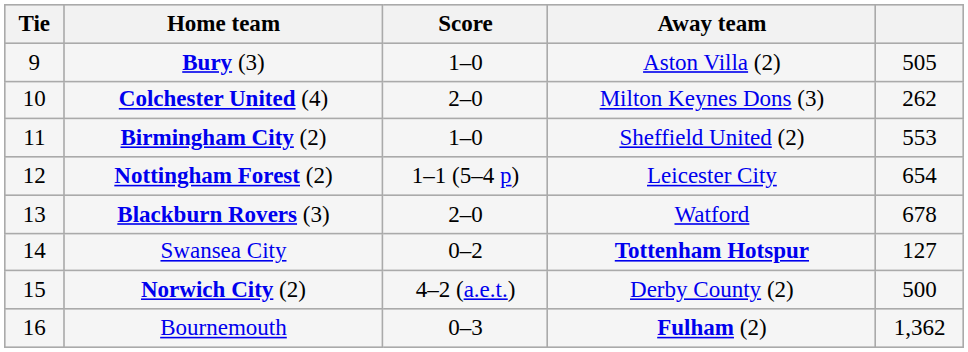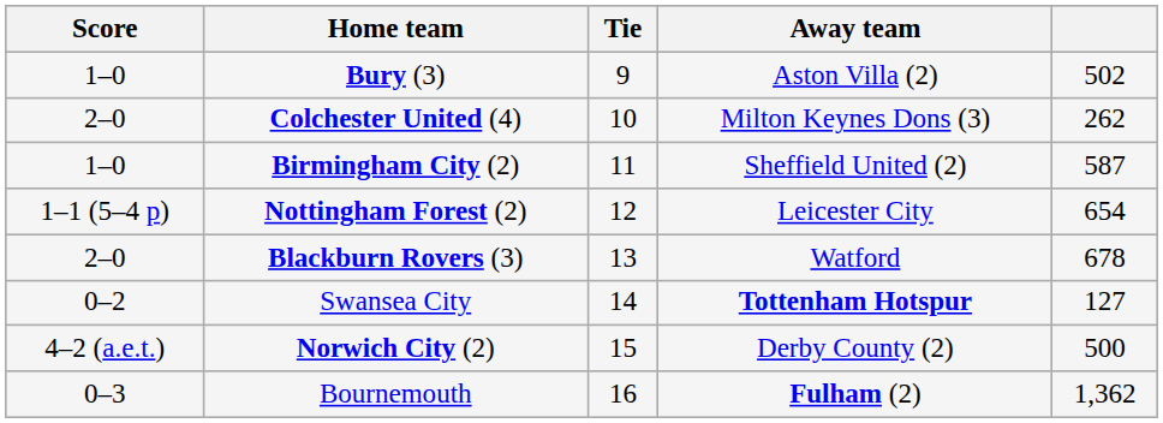 <table class="wikitable" style="width: 600px; background:WhiteSmoke; text-align:center; font-size:90%">
 <tr>
+<th>Score</th>
+<th>Home team</th>
 <th>Tie</th>
-<th>Home team</th>
-<th>Score</th>
 <th>Away team</th>
 <th></th>
 </tr>
 <tr>
+<td>1–0</td>
+<td><strong><a href='#'>Bury</a></strong> (3)</td>
 <td>9</td>
-<td><strong><a href='#'>Bury</a></strong> (3)</td>
-<td>1–0</td>
 <td><a href='#'>Aston Villa</a> (2)</td>
-<td>505</td>
+<td>502</td>
 </tr>
 <tr>
+<td>2–0</td>
+<td><strong><a href='#'>Colchester United</a></strong> (4)</td>
 <td>10</td>
-<td><strong><a href='#'>Colchester United</a></strong> (4)</td>
-<td>2–0</td>
 <td><a href='#'>Milton Keynes Dons</a> (3)</td>
 <td>262</td>
 </tr>
 <tr>
+<td>1–0</td>
+<td><strong><a href='#'>Birmingham City</a></strong> (2)</td>
 <td>11</td>
-<td><strong><a href='#'>Birmingham City</a></strong> (2)</td>
-<td>1–0</td>
 <td><a href='#'>Sheffield United</a> (2)</td>
-<td>553</td>
+<td>587</td>
 </tr>
 <tr>
+<td>1–1 (5–4 <a href='#'>p</a>)</td>
+<td><strong><a href='#'>Nottingham Forest</a></strong> (2)</td>
 <td>12</td>
-<td><strong><a href='#'>Nottingham Forest</a></strong> (2)</td>
-<td>1–1 (5–4 <a href='#'>p</a>)</td>
 <td><a href='#'>Leicester City</a></td>
 <td>654</td>
 </tr>
 <tr>
+<td>2–0</td>
+<td><strong><a href='#'>Blackburn Rovers</a></strong> (3)</td>
 <td>13</td>
-<td><strong><a href='#'>Blackburn Rovers</a></strong> (3)</td>
-<td>2–0</td>
 <td><a href='#'>Watford</a></td>
 <td>678</td>
 </tr>
 <tr>
+<td>0–2</td>
+<td><a href='#'>Swansea City</a></td>
 <td>14</td>
-<td><a href='#'>Swansea City</a></td>
-<td>0–2</td>
 <td><strong><a href='#'>Tottenham Hotspur</a></strong></td>
 <td>127</td>
 </tr>
 <tr>
+<td>4–2 (<a href='#'>a.e.t.</a>)</td>
+<td><strong><a href='#'>Norwich City</a></strong> (2)</td>
 <td>15</td>
-<td><strong><a href='#'>Norwich City</a></strong> (2)</td>
-<td>4–2 (<a href='#'>a.e.t.</a>)</td>
 <td><a href='#'>Derby County</a> (2)</td>
 <td>500</td>
 </tr>
 <tr>
+<td>0–3</td>
+<td><a href='#'>Bournemouth</a></td>
 <td>16</td>
-<td><a href='#'>Bournemouth</a></td>
-<td>0–3</td>
 <td><strong><a href='#'>Fulham</a></strong> (2)</td>
 <td>1,362</td>
 </tr>
 </table>
